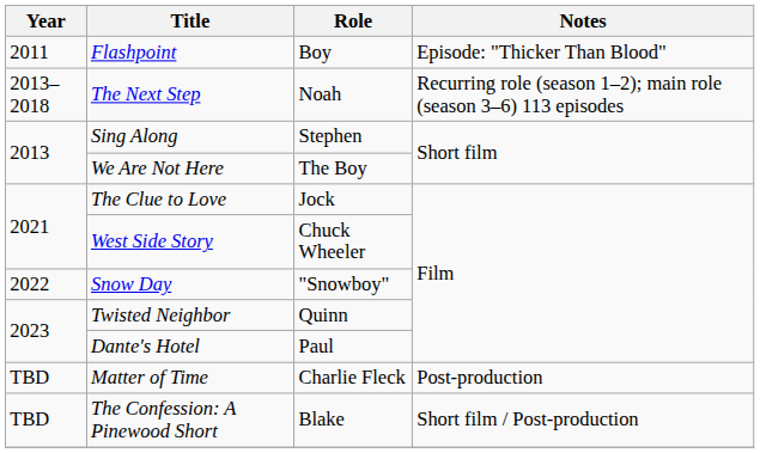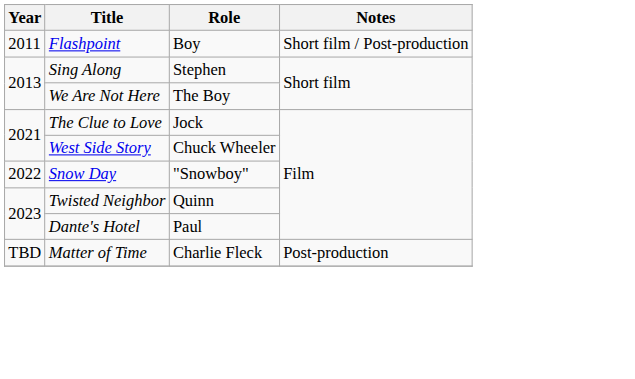 <table class="wikitable sortable">
 <tr>
 <th>Year</th>
 <th>Title</th>
 <th>Role</th>
 <th class="unsortable">Notes</th>
 </tr>
 <tr>
 <td>2011</td>
 <td><em><a href='#'>Flashpoint</a></em></td>
 <td>Boy</td>
-<td>Episode: "Thicker Than Blood"</td>
-</tr>
-<tr>
-<td>2013–2018</td>
-<td data-sort-value="Next Step, The"><em><a href='#'>The Next Step</a></em></td>
-<td>Noah</td>
-<td>Recurring role (season 1–2); main role (season 3–6) 113 episodes</td>
+<td>Short film / Post-production</td>
 </tr>
 <tr>
 <td rowspan="2">2013</td>
 <td><em>Sing Along</em></td>
 <td>Stephen</td>
 <td rowspan="2">Short film</td>
 </tr>
 <tr>
 <td><em>We Are Not Here</em></td>
 <td>The Boy</td>
 </tr>
 <tr>
 <td rowspan="2">2021</td>
 <td data-sort-value="Clue to Love, The"><em>The Clue to Love</em></td>
 <td>Jock</td>
 <td rowspan="5">Film</td>
 </tr>
 <tr>
 <td><em><a href='#'>West Side Story</a></em></td>
 <td>Chuck Wheeler</td>
 </tr>
 <tr>
 <td>2022</td>
 <td><em><a href='#'>Snow Day</a></em></td>
 <td>"Snowboy"</td>
 </tr>
 <tr>
 <td rowspan="2">2023</td>
 <td><em>Twisted Neighbor</em></td>
 <td>Quinn</td>
 </tr>
 <tr>
 <td><em>Dante's Hotel</em></td>
 <td>Paul</td>
 </tr>
 <tr>
 <td>TBD</td>
 <td><em>Matter of Time</em></td>
 <td>Charlie Fleck</td>
 <td>Post-production</td>
 </tr>
 <tr>
-<td>TBD</td>
-<td data-sort-value="Confession: A Pinewood Short, The"><em>The Confession: A Pinewood Short</em></td>
-<td>Blake</td>
-<td>Short film / Post-production</td>
-</tr>
-<tr>
 </tr>
 </table>
